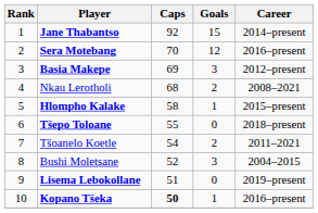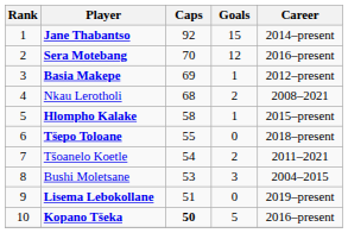 <table class="wikitable sortable" style="text-align:center;">
 <tr>
 <th width=30px>Rank</th>
 <th style="width:150px;">Player</th>
 <th width=50px>Caps</th>
 <th width=50px>Goals</th>
 <th style="width:100px;">Career</th>
 </tr>
 <tr>
 <td>1</td>
 <td align="left"><strong><a href='#'>Jane Thabantso</a></strong></td>
 <td>92</td>
 <td>15</td>
 <td>2014–present</td>
 </tr>
 <tr>
 <td>2</td>
 <td align="left"><strong><a href='#'>Sera Motebang</a></strong></td>
 <td>70</td>
 <td>12</td>
 <td>2016–present</td>
 </tr>
 <tr>
 <td>3</td>
 <td align="left"><strong><a href='#'>Basia Makepe</a></strong></td>
 <td>69</td>
-<td>3</td>
+<td>1</td>
 <td>2012–present</td>
 </tr>
 <tr>
 <td>4</td>
 <td align="left"><a href='#'>Nkau Lerotholi</a></td>
 <td>68</td>
 <td>2</td>
 <td>2008–2021</td>
 </tr>
 <tr>
 <td>5</td>
 <td align="left"><strong><a href='#'>Hlompho Kalake</a></strong></td>
 <td>58</td>
 <td>1</td>
 <td>2015–present</td>
 </tr>
 <tr>
 <td>6</td>
 <td align="left"><strong><a href='#'>Tšepo Toloane</a></strong></td>
 <td>55</td>
 <td>0</td>
 <td>2018–present</td>
 </tr>
 <tr>
 <td>7</td>
 <td align="left"><a href='#'>Tšoanelo Koetle</a></td>
 <td>54</td>
 <td>2</td>
 <td>2011–2021</td>
 </tr>
 <tr>
 <td>8</td>
 <td align="left"><a href='#'>Bushi Moletsane</a></td>
-<td>52</td>
+<td>53</td>
 <td>3</td>
 <td>2004–2015</td>
 </tr>
 <tr>
 <td>9</td>
 <td align="left"><strong><a href='#'>Lisema Lebokollane</a></strong></td>
 <td>51</td>
 <td>0</td>
 <td>2019–present</td>
 </tr>
 <tr>
 <td>10</td>
 <td align="left"><strong><a href='#'>Kopano Tšeka</a></strong></td>
 <td><strong>50</strong></td>
-<td>1</td>
+<td>5</td>
 <td>2016–present</td>
 </tr>
 <tr>
 </tr>
 </table>
